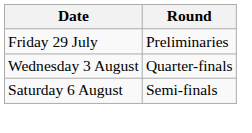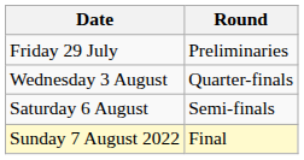 <table class="wikitable">
 <tr>
 <th>Date</th>
 <th>Round</th>
 </tr>
 <tr>
 <td>Friday 29 July</td>
 <td>Preliminaries</td>
 </tr>
 <tr>
 <td>Wednesday 3 August</td>
 <td>Quarter-finals</td>
 </tr>
 <tr>
 <td>Saturday 6 August</td>
 <td>Semi-finals</td>
 </tr>
+<tr>
+<td style=background:lemonchiffon>Sunday 7 August 2022</td>
+<td style=background:lemonchiffon>Final</td>
+</tr>
 </table>
